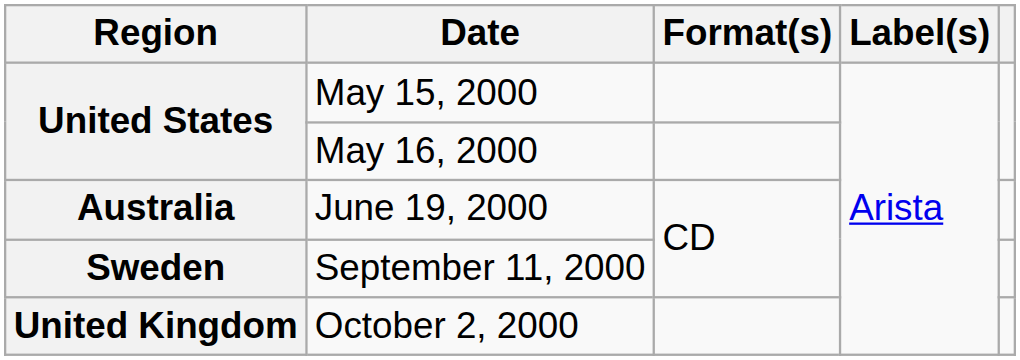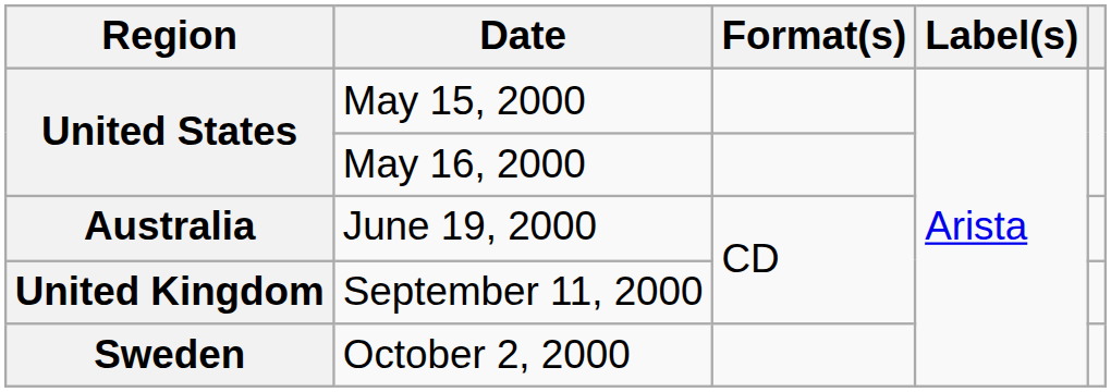 <table class="wikitable plainrowheaders">
 <tr>
 <th scope="col">Region</th>
 <th scope="col">Date</th>
 <th scope="col">Format(s)</th>
 <th scope="col">Label(s)</th>
 <th scope="col"></th>
 </tr>
 <tr>
 <th scope="row" rowspan="2">United States</th>
 <td>May 15, 2000</td>
 <td></td>
 <td rowspan="5"><a href='#'>Arista</a></td>
 <td rowspan="2"></td>
 </tr>
 <tr>
 <td>May 16, 2000</td>
 <td></td>
 </tr>
 <tr>
 <th scope="row">Australia</th>
 <td>June 19, 2000</td>
 <td rowspan="2">CD</td>
 <td></td>
 </tr>
 <tr>
-<th scope="row">Sweden</th>
+<th scope="row">United Kingdom</th>
 <td>September 11, 2000</td>
 <td></td>
 </tr>
 <tr>
-<th scope="row">United Kingdom</th>
+<th scope="row">Sweden</th>
 <td>October 2, 2000</td>
 <td></td>
 <td></td>
 </tr>
 </table>
